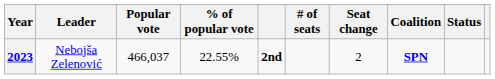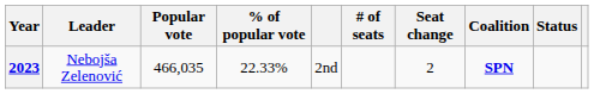 <table class="wikitable" style="text-align:center">
 <tr>
 <th>Year</th>
 <th>Leader</th>
 <th>Popular vote</th>
 <th>% of popular vote</th>
 <th></th>
 <th># of seats</th>
 <th>Seat change</th>
 <th>Coalition</th>
 <th>Status</th>
 <th></th>
 </tr>
 <tr>
 <th><a href='#'>2023</a></th>
 <td><a href='#'>Nebojša Zelenović</a></td>
-<td>466,037</td>
-<td>22.55%</td>
-<td><strong> 2nd</strong></td>
+<td>466,035</td>
+<td>22.33%</td>
+<td> 2nd</td>
 <td></td>
 <td> 2</td>
 <td><strong><a href='#'>SPN</a></strong></td>
 <td></td>
 <td></td>
 </tr>
 </table>
